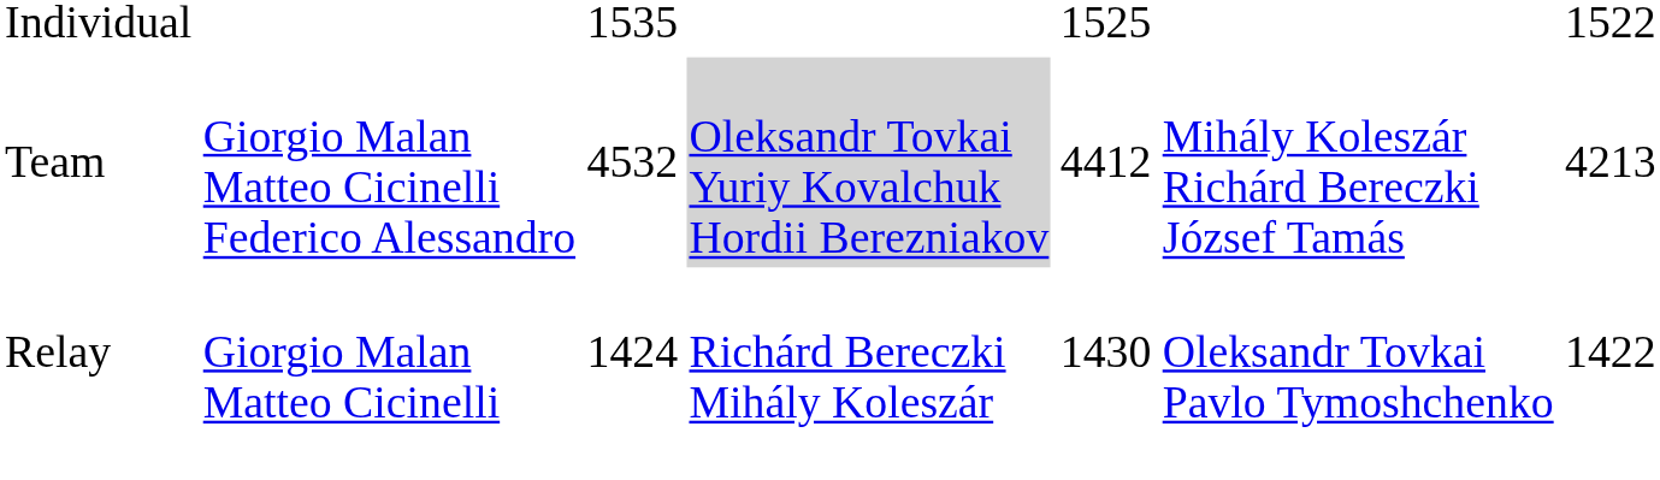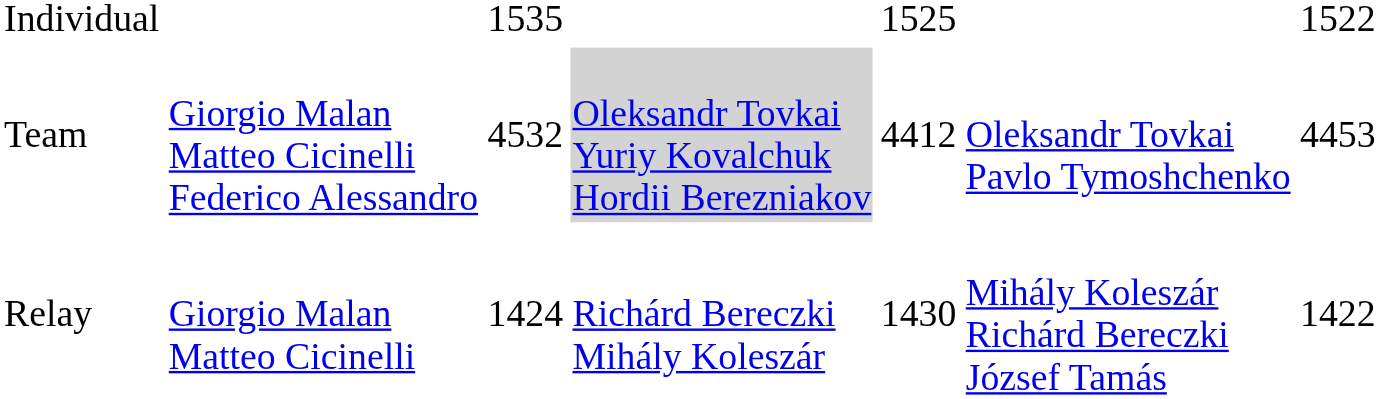 <table>
 <tr>
 <td>Individual</td>
 <td></td>
 <td>1535</td>
 <td></td>
 <td>1525</td>
 <td></td>
 <td>1522</td>
 </tr>
 <tr>
 <td>Team</td>
 <td><br><a href='#'>Giorgio Malan</a><br><a href='#'>Matteo Cicinelli</a><br><a href='#'>Federico Alessandro</a></td>
 <td>4532</td>
 <td style="background: lightgrey;"><br><a href='#'>Oleksandr Tovkai</a><br><a href='#'>Yuriy Kovalchuk</a><br><a href='#'>Hordii Berezniakov</a></td>
 <td>4412</td>
-<td><br><a href='#'>Mihály Koleszár</a><br><a href='#'>Richárd Bereczki</a><br><a href='#'>József Tamás</a></td>
-<td>4213</td>
+<td><br><a href='#'>Oleksandr Tovkai</a><br><a href='#'>Pavlo Tymoshchenko</a></td>
+<td>4453</td>
 </tr>
 <tr>
 <td>Relay</td>
 <td><br><a href='#'>Giorgio Malan</a><br><a href='#'>Matteo Cicinelli</a></td>
 <td>1424</td>
 <td><br><a href='#'>Richárd Bereczki</a><br><a href='#'>Mihály Koleszár</a></td>
 <td>1430</td>
-<td><br><a href='#'>Oleksandr Tovkai</a><br><a href='#'>Pavlo Tymoshchenko</a></td>
+<td><br><a href='#'>Mihály Koleszár</a><br><a href='#'>Richárd Bereczki</a><br><a href='#'>József Tamás</a></td>
 <td>1422</td>
 </tr>
 </table>
